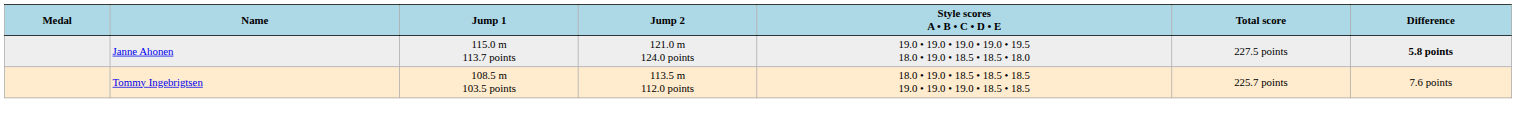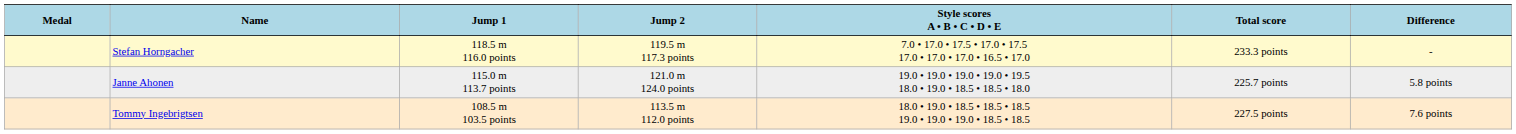 <table width="100%" border="2" cellpadding="3" cellspacing="2" style="margin: 1em 1em 1em 0; background: #f9f9f9; border: 1px #aaa solid; border-collapse: collapse; font-size: 89%; text-align: center">
 <tr bgcolor="lightblue" style="border-bottom:1px solid black; border-top:1px solid black;">
 <th>Medal</th>
 <th>Name</th>
 <th>Jump 1</th>
 <th>Jump 2</th>
 <th>Style scores<br>A • B • C • D • E</th>
 <th>Total score</th>
 <th>Difference</th>
 </tr>
+<tr bgcolor="FFFACD">
+<td></td>
+<td align="left"> <a href='#'>Stefan Horngacher</a></td>
+<td>118.5 m<br>116.0 points</td>
+<td>119.5 m<br>117.3 points</td>
+<td>7.0 • 17.0 • 17.5 • 17.0 • 17.5<br>17.0 • 17.0 • 17.0 • 16.5 • 17.0</td>
+<td>233.3 points</td>
+<td>-</td>
+</tr>
 <tr bgcolor="eeeeee">
 <td></td>
 <td align="left"> <a href='#'>Janne Ahonen</a></td>
 <td>115.0 m<br>113.7 points</td>
 <td>121.0 m<br>124.0 points</td>
 <td>19.0 • 19.0 • 19.0 • 19.0 • 19.5<br>18.0 • 19.0 • 18.5 • 18.5 • 18.0</td>
-<td>227.5 points</td>
-<td><strong>5.8 points</strong></td>
+<td>225.7 points</td>
+<td>5.8 points</td>
 </tr>
 <tr bgcolor="ffebcd">
 <td></td>
 <td align="left"> <a href='#'>Tommy Ingebrigtsen</a></td>
 <td>108.5 m<br>103.5 points</td>
 <td>113.5 m<br>112.0 points</td>
 <td>18.0 • 19.0 • 18.5 • 18.5 • 18.5<br>19.0 • 19.0 • 19.0 • 18.5 • 18.5</td>
-<td>225.7 points</td>
+<td>227.5 points</td>
 <td>7.6 points</td>
 </tr>
 </table>
